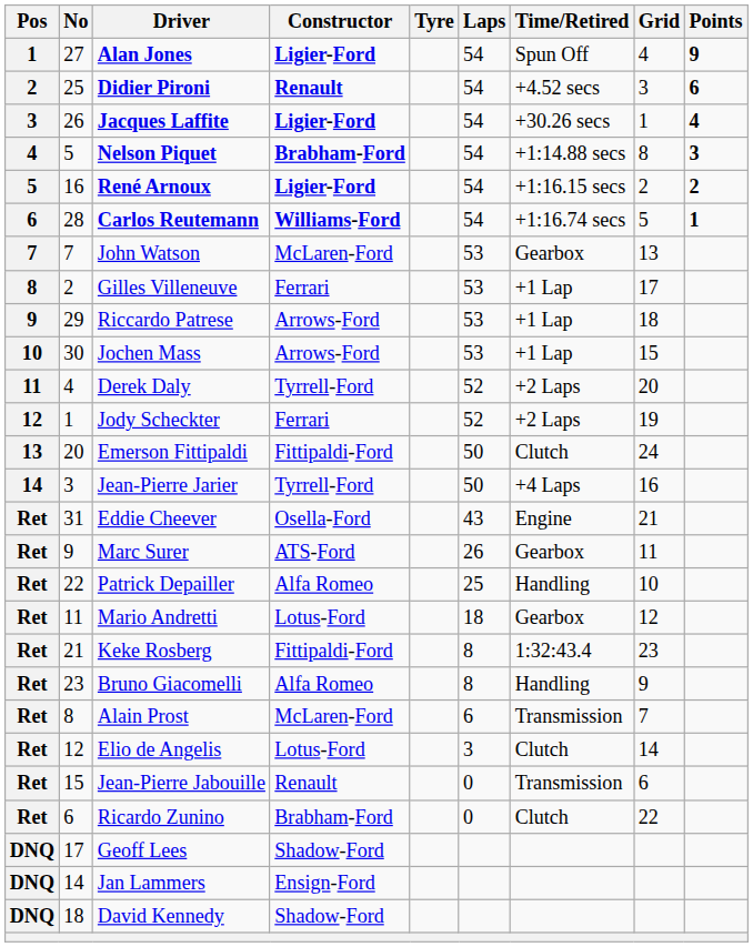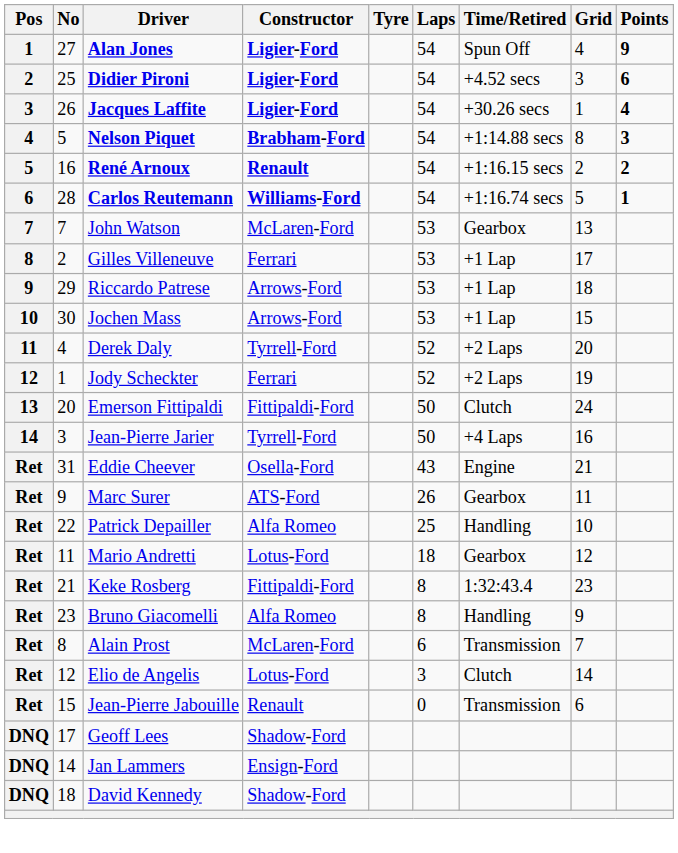 <table class="wikitable" style="font-size: 95%;">
 <tr>
 <th>Pos</th>
 <th>No</th>
 <th>Driver</th>
 <th>Constructor</th>
 <th>Tyre</th>
 <th>Laps</th>
 <th>Time/Retired</th>
 <th>Grid</th>
 <th>Points</th>
 </tr>
 <tr>
 <th>1</th>
 <td>27</td>
 <td> <strong><a href='#'>Alan Jones</a></strong></td>
 <td><strong><a href='#'>Ligier</a>-<a href='#'>Ford</a></strong></td>
 <td></td>
 <td>54</td>
 <td>Spun Off</td>
 <td>4</td>
 <td><strong>9</strong></td>
 </tr>
 <tr>
 <th>2</th>
 <td>25</td>
 <td> <strong><a href='#'>Didier Pironi</a></strong></td>
-<td><strong><a href='#'>Renault</a></strong></td>
+<td><strong><a href='#'>Ligier</a>-<a href='#'>Ford</a></strong></td>
 <td></td>
 <td>54</td>
 <td>+4.52 secs</td>
 <td>3</td>
 <td><strong>6</strong></td>
 </tr>
 <tr>
 <th>3</th>
 <td>26</td>
 <td> <strong><a href='#'>Jacques Laffite</a></strong></td>
 <td><strong><a href='#'>Ligier</a>-<a href='#'>Ford</a></strong></td>
 <td></td>
 <td>54</td>
 <td>+30.26 secs</td>
 <td>1</td>
 <td><strong>4</strong></td>
 </tr>
 <tr>
 <th>4</th>
 <td>5</td>
 <td> <strong><a href='#'>Nelson Piquet</a></strong></td>
 <td><strong><a href='#'>Brabham</a>-<a href='#'>Ford</a></strong></td>
 <td></td>
 <td>54</td>
 <td>+1:14.88 secs</td>
 <td>8</td>
 <td><strong>3</strong></td>
 </tr>
 <tr>
 <th>5</th>
 <td>16</td>
 <td> <strong><a href='#'>René Arnoux</a></strong></td>
-<td><strong><a href='#'>Ligier</a>-<a href='#'>Ford</a></strong></td>
+<td><strong><a href='#'>Renault</a></strong></td>
 <td></td>
 <td>54</td>
 <td>+1:16.15 secs</td>
 <td>2</td>
 <td><strong>2</strong></td>
 </tr>
 <tr>
 <th>6</th>
 <td>28</td>
 <td> <strong><a href='#'>Carlos Reutemann</a></strong></td>
 <td><strong><a href='#'>Williams</a>-<a href='#'>Ford</a></strong></td>
 <td></td>
 <td>54</td>
 <td>+1:16.74 secs</td>
 <td>5</td>
 <td><strong>1</strong></td>
 </tr>
 <tr>
 <th>7</th>
 <td>7</td>
 <td> <a href='#'>John Watson</a></td>
 <td><a href='#'>McLaren</a>-<a href='#'>Ford</a></td>
 <td></td>
 <td>53</td>
 <td>Gearbox</td>
 <td>13</td>
 <td></td>
 </tr>
 <tr>
 <th>8</th>
 <td>2</td>
 <td> <a href='#'>Gilles Villeneuve</a></td>
 <td><a href='#'>Ferrari</a></td>
 <td></td>
 <td>53</td>
 <td>+1 Lap</td>
 <td>17</td>
 <td></td>
 </tr>
 <tr>
 <th>9</th>
 <td>29</td>
 <td> <a href='#'>Riccardo Patrese</a></td>
 <td><a href='#'>Arrows</a>-<a href='#'>Ford</a></td>
 <td></td>
 <td>53</td>
 <td>+1 Lap</td>
 <td>18</td>
 <td></td>
 </tr>
 <tr>
 <th>10</th>
 <td>30</td>
 <td> <a href='#'>Jochen Mass</a></td>
 <td><a href='#'>Arrows</a>-<a href='#'>Ford</a></td>
 <td></td>
 <td>53</td>
 <td>+1 Lap</td>
 <td>15</td>
 <td></td>
 </tr>
 <tr>
 <th>11</th>
 <td>4</td>
 <td> <a href='#'>Derek Daly</a></td>
 <td><a href='#'>Tyrrell</a>-<a href='#'>Ford</a></td>
 <td></td>
 <td>52</td>
 <td>+2 Laps</td>
 <td>20</td>
 <td></td>
 </tr>
 <tr>
 <th>12</th>
 <td>1</td>
 <td> <a href='#'>Jody Scheckter</a></td>
 <td><a href='#'>Ferrari</a></td>
 <td></td>
 <td>52</td>
 <td>+2 Laps</td>
 <td>19</td>
 <td></td>
 </tr>
 <tr>
 <th>13</th>
 <td>20</td>
 <td> <a href='#'>Emerson Fittipaldi</a></td>
 <td><a href='#'>Fittipaldi</a>-<a href='#'>Ford</a></td>
 <td></td>
 <td>50</td>
 <td>Clutch</td>
 <td>24</td>
 <td></td>
 </tr>
 <tr>
 <th>14</th>
 <td>3</td>
 <td> <a href='#'>Jean-Pierre Jarier</a></td>
 <td><a href='#'>Tyrrell</a>-<a href='#'>Ford</a></td>
 <td></td>
 <td>50</td>
 <td>+4 Laps</td>
 <td>16</td>
 <td></td>
 </tr>
 <tr>
 <th>Ret</th>
 <td>31</td>
 <td> <a href='#'>Eddie Cheever</a></td>
 <td><a href='#'>Osella</a>-<a href='#'>Ford</a></td>
 <td></td>
 <td>43</td>
 <td>Engine</td>
 <td>21</td>
 <td></td>
 </tr>
 <tr>
 <th>Ret</th>
 <td>9</td>
 <td> <a href='#'>Marc Surer</a></td>
 <td><a href='#'>ATS</a>-<a href='#'>Ford</a></td>
 <td></td>
 <td>26</td>
 <td>Gearbox</td>
 <td>11</td>
 <td></td>
 </tr>
 <tr>
 <th>Ret</th>
 <td>22</td>
 <td> <a href='#'>Patrick Depailler</a></td>
 <td><a href='#'>Alfa Romeo</a></td>
 <td></td>
 <td>25</td>
 <td>Handling</td>
 <td>10</td>
 <td></td>
 </tr>
 <tr>
 <th>Ret</th>
 <td>11</td>
 <td> <a href='#'>Mario Andretti</a></td>
 <td><a href='#'>Lotus</a>-<a href='#'>Ford</a></td>
 <td></td>
 <td>18</td>
 <td>Gearbox</td>
 <td>12</td>
 <td></td>
 </tr>
 <tr>
 <th>Ret</th>
 <td>21</td>
 <td> <a href='#'>Keke Rosberg</a></td>
 <td><a href='#'>Fittipaldi</a>-<a href='#'>Ford</a></td>
 <td></td>
 <td>8</td>
 <td>1:32:43.4</td>
 <td>23</td>
 <td></td>
 </tr>
 <tr>
 <th>Ret</th>
 <td>23</td>
 <td> <a href='#'>Bruno Giacomelli</a></td>
 <td><a href='#'>Alfa Romeo</a></td>
 <td></td>
 <td>8</td>
 <td>Handling</td>
 <td>9</td>
 <td></td>
 </tr>
 <tr>
 <th>Ret</th>
 <td>8</td>
 <td> <a href='#'>Alain Prost</a></td>
 <td><a href='#'>McLaren</a>-<a href='#'>Ford</a></td>
 <td></td>
 <td>6</td>
 <td>Transmission</td>
 <td>7</td>
 <td></td>
 </tr>
 <tr>
 <th>Ret</th>
 <td>12</td>
 <td> <a href='#'>Elio de Angelis</a></td>
 <td><a href='#'>Lotus</a>-<a href='#'>Ford</a></td>
 <td></td>
 <td>3</td>
 <td>Clutch</td>
 <td>14</td>
 <td></td>
 </tr>
 <tr>
 <th>Ret</th>
 <td>15</td>
 <td> <a href='#'>Jean-Pierre Jabouille</a></td>
 <td><a href='#'>Renault</a></td>
 <td></td>
 <td>0</td>
 <td>Transmission</td>
 <td>6</td>
 <td></td>
 </tr>
 <tr>
-<th>Ret</th>
-<td>6</td>
-<td> <a href='#'>Ricardo Zunino</a></td>
-<td><a href='#'>Brabham</a>-<a href='#'>Ford</a></td>
-<td></td>
-<td>0</td>
-<td>Clutch</td>
-<td>22</td>
-<td></td>
-</tr>
-<tr>
 <th>DNQ</th>
 <td>17</td>
 <td> <a href='#'>Geoff Lees</a></td>
 <td><a href='#'>Shadow</a>-<a href='#'>Ford</a></td>
 <td></td>
 <td></td>
 <td></td>
 <td></td>
 <td></td>
 </tr>
 <tr>
 <th>DNQ</th>
 <td>14</td>
 <td> <a href='#'>Jan Lammers</a></td>
 <td><a href='#'>Ensign</a>-<a href='#'>Ford</a></td>
 <td></td>
 <td></td>
 <td></td>
 <td></td>
 <td></td>
 </tr>
 <tr>
 <th>DNQ</th>
 <td>18</td>
 <td> <a href='#'>David Kennedy</a></td>
 <td><a href='#'>Shadow</a>-<a href='#'>Ford</a></td>
 <td></td>
 <td></td>
 <td></td>
 <td></td>
 <td></td>
 </tr>
 <tr>
 <th colspan="9"></th>
 </tr>
 </table>
